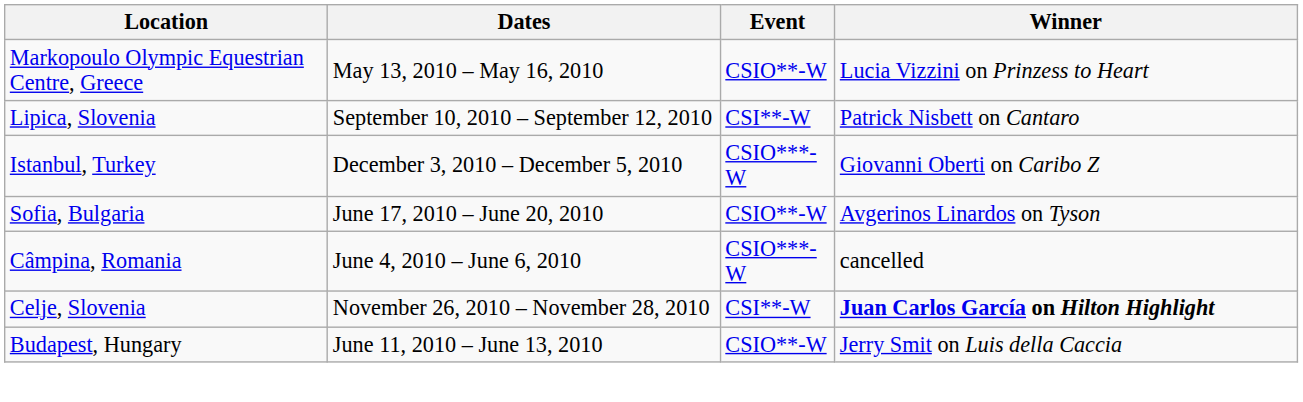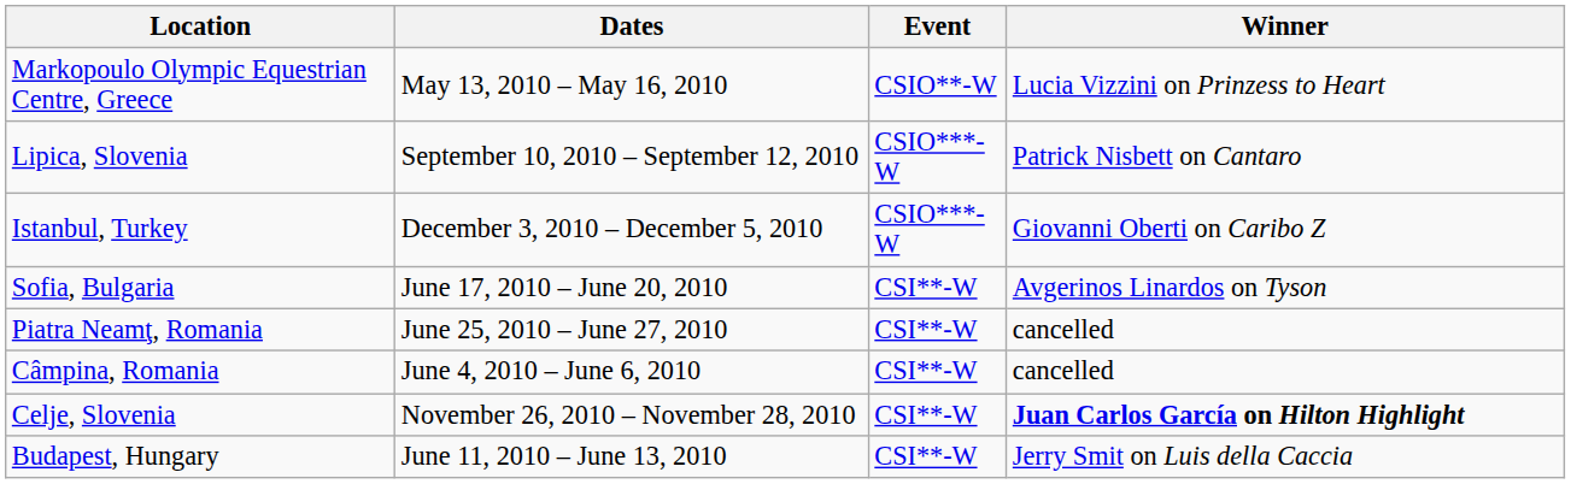 <table class="wikitable">
 <tr>
 <th width=225>Location</th>
 <th width=275>Dates</th>
 <th width=75>Event</th>
 <th width=325>Winner</th>
 </tr>
 <tr>
 <td> <a href='#'>Markopoulo Olympic Equestrian Centre</a>, <a href='#'>Greece</a></td>
 <td>May 13, 2010 – May 16, 2010</td>
 <td><a href='#'>CSIO**-W</a></td>
 <td> <a href='#'>Lucia Vizzini</a> on <em>Prinzess to Heart</em></td>
 </tr>
 <tr>
 <td> <a href='#'>Lipica</a>, <a href='#'>Slovenia</a></td>
 <td>September 10, 2010 – September 12, 2010</td>
-<td><a href='#'>CSI**-W</a></td>
+<td><a href='#'>CSIO***-W</a></td>
 <td> <a href='#'>Patrick Nisbett</a> on <em>Cantaro</em></td>
 </tr>
 <tr>
 <td> <a href='#'>Istanbul</a>, <a href='#'>Turkey</a></td>
 <td>December 3, 2010 – December 5, 2010</td>
 <td><a href='#'>CSIO***-W</a></td>
 <td> <a href='#'>Giovanni Oberti</a> on <em>Caribo Z</em></td>
 </tr>
 <tr>
 <td> <a href='#'>Sofia</a>, <a href='#'>Bulgaria</a></td>
 <td>June 17, 2010 – June 20, 2010</td>
-<td><a href='#'>CSIO**-W</a></td>
+<td><a href='#'>CSI**-W</a></td>
 <td> <a href='#'>Avgerinos Linardos</a> on <em>Tyson</em></td>
+</tr>
+<tr>
+<td> <a href='#'>Piatra Neamţ</a>, <a href='#'>Romania</a></td>
+<td>June 25, 2010 – June 27, 2010</td>
+<td><a href='#'>CSI**-W</a></td>
+<td>cancelled</td>
 </tr>
 <tr>
 <td> <a href='#'>Câmpina</a>, <a href='#'>Romania</a></td>
 <td>June 4, 2010 – June 6, 2010</td>
-<td><a href='#'>CSIO***-W</a></td>
+<td><a href='#'>CSI**-W</a></td>
 <td>cancelled</td>
 </tr>
 <tr>
 <td> <a href='#'>Celje</a>, <a href='#'>Slovenia</a></td>
 <td>November 26, 2010 – November 28, 2010</td>
 <td><a href='#'>CSI**-W</a></td>
 <td><strong> <a href='#'>Juan Carlos García</a> on <em>Hilton Highlight</em></strong></td>
 </tr>
 <tr>
 <td> <a href='#'>Budapest</a>, Hungary</td>
 <td>June 11, 2010 – June 13, 2010</td>
-<td><a href='#'>CSIO**-W</a></td>
+<td><a href='#'>CSI**-W</a></td>
 <td> <a href='#'>Jerry Smit</a> on <em>Luis della Caccia</em></td>
 </tr>
 </table>
